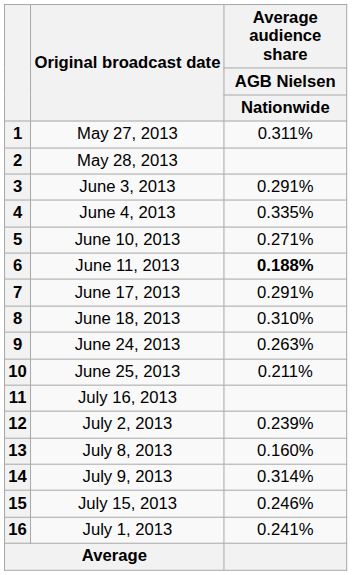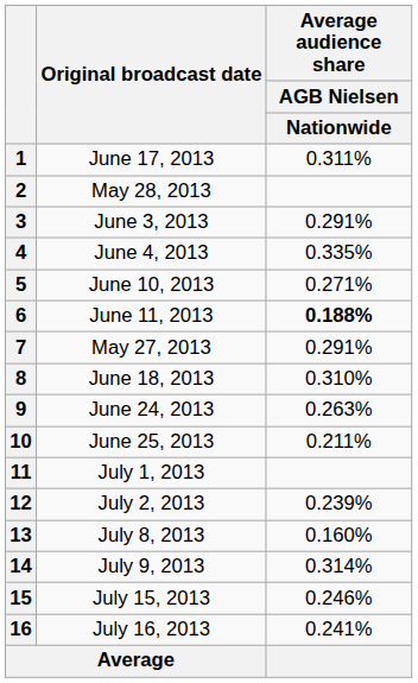 <table class="wikitable" style="text-align:center">
 <tr>
 <th rowspan="3"></th>
 <th rowspan="3">Original broadcast date</th>
 <th width="110">Average audience share</th>
 </tr>
 <tr>
 <th>AGB Nielsen</th>
 </tr>
 <tr>
 <th>Nationwide</th>
 </tr>
 <tr>
 <th>1</th>
-<td>May 27, 2013</td>
+<td>June 17, 2013</td>
 <td>0.311%</td>
 </tr>
 <tr>
 <th>2</th>
 <td>May 28, 2013</td>
 <td></td>
 </tr>
 <tr>
 <th>3</th>
 <td>June 3, 2013</td>
 <td>0.291%</td>
 </tr>
 <tr>
 <th>4</th>
 <td>June 4, 2013</td>
 <td>0.335%</td>
 </tr>
 <tr>
 <th>5</th>
 <td>June 10, 2013</td>
 <td>0.271%</td>
 </tr>
 <tr>
 <th>6</th>
 <td>June 11, 2013</td>
 <td><strong>0.188%</strong></td>
 </tr>
 <tr>
 <th>7</th>
-<td>June 17, 2013</td>
+<td>May 27, 2013</td>
 <td>0.291%</td>
 </tr>
 <tr>
 <th>8</th>
 <td>June 18, 2013</td>
 <td>0.310%</td>
 </tr>
 <tr>
 <th>9</th>
 <td>June 24, 2013</td>
 <td>0.263%</td>
 </tr>
 <tr>
 <th>10</th>
 <td>June 25, 2013</td>
 <td>0.211%</td>
 </tr>
 <tr>
 <th>11</th>
-<td>July 16, 2013</td>
+<td>July 1, 2013</td>
 <td></td>
 </tr>
 <tr>
 <th>12</th>
 <td>July 2, 2013</td>
 <td>0.239%</td>
 </tr>
 <tr>
 <th>13</th>
 <td>July 8, 2013</td>
 <td>0.160%</td>
 </tr>
 <tr>
 <th>14</th>
 <td>July 9, 2013</td>
 <td>0.314%</td>
 </tr>
 <tr>
 <th>15</th>
 <td>July 15, 2013</td>
 <td>0.246%</td>
 </tr>
 <tr>
 <th>16</th>
-<td>July 1, 2013</td>
+<td>July 16, 2013</td>
 <td>0.241%</td>
 </tr>
 <tr>
 <th colspan="2">Average</th>
 <th></th>
 </tr>
 </table>
